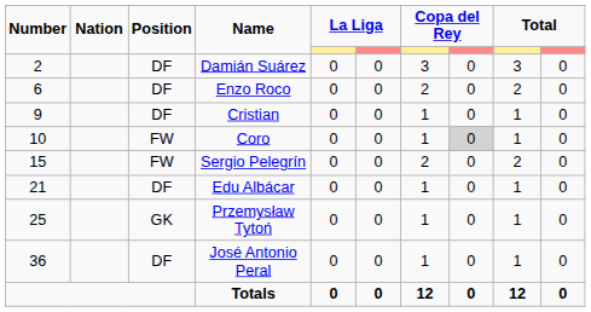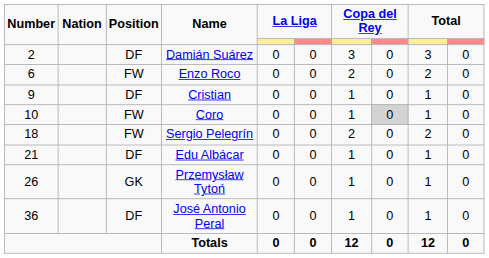 <table class="wikitable" style="font-size: 100%; text-align: center;">
 <tr>
 <td rowspan=2 width="10%" align=center><strong>Number</strong></td>
 <td rowspan=2 width="10%" align=center><strong>Nation</strong></td>
 <td rowspan=2 width="10%" align=center><strong>Position</strong></td>
 <td rowspan=2 width="20%" align=center><strong>Name</strong></td>
 <td colspan=2 align=center><strong><a href='#'>La Liga</a></strong></td>
 <td colspan=2 align=center><strong><a href='#'>Copa del Rey</a></strong></td>
 <td colspan=2 align=center><strong>Total</strong></td>
 </tr>
 <tr>
 <th width=60 style="background: #FFEE99"></th>
 <th width=60 style="background: #FF8888"></th>
 <th width=60 style="background: #FFEE99"></th>
 <th width=60 style="background: #FF8888"></th>
 <th width=60 style="background: #FFEE99"></th>
 <th width=60 style="background: #FF8888"></th>
 </tr>
 <tr>
 <td>2</td>
 <td></td>
 <td>DF</td>
 <td><a href='#'>Damián Suárez</a></td>
 <td>0</td>
 <td>0</td>
 <td>3</td>
 <td>0</td>
 <td>3</td>
 <td>0</td>
 </tr>
 <tr>
 <td>6</td>
 <td></td>
-<td>DF</td>
+<td>FW</td>
 <td><a href='#'>Enzo Roco</a></td>
 <td>0</td>
 <td>0</td>
 <td>2</td>
 <td>0</td>
 <td>2</td>
 <td>0</td>
 </tr>
 <tr>
 <td>9</td>
 <td></td>
 <td>DF</td>
 <td><a href='#'>Cristian</a></td>
 <td>0</td>
 <td>0</td>
 <td>1</td>
 <td>0</td>
 <td>1</td>
 <td>0</td>
 </tr>
 <tr>
 <td>10</td>
 <td></td>
 <td>FW</td>
 <td><a href='#'>Coro</a></td>
 <td>0</td>
 <td>0</td>
 <td>1</td>
 <td style="background: lightgrey;">0</td>
 <td>1</td>
 <td>0</td>
 </tr>
 <tr>
-<td>15</td>
+<td>18</td>
 <td></td>
 <td>FW</td>
 <td><a href='#'>Sergio Pelegrín</a></td>
 <td>0</td>
 <td>0</td>
 <td>2</td>
 <td>0</td>
 <td>2</td>
 <td>0</td>
 </tr>
 <tr>
 <td>21</td>
 <td></td>
 <td>DF</td>
 <td><a href='#'>Edu Albácar</a></td>
 <td>0</td>
 <td>0</td>
 <td>1</td>
 <td>0</td>
 <td>1</td>
 <td>0</td>
 </tr>
 <tr>
-<td>25</td>
+<td>26</td>
 <td></td>
 <td>GK</td>
 <td><a href='#'>Przemysław Tytoń</a></td>
 <td>0</td>
 <td>0</td>
 <td>1</td>
 <td>0</td>
 <td>1</td>
 <td>0</td>
 </tr>
 <tr>
 <td>36</td>
 <td></td>
 <td>DF</td>
 <td><a href='#'>José Antonio Peral</a></td>
 <td>0</td>
 <td>0</td>
 <td>1</td>
 <td>0</td>
 <td>1</td>
 <td>0</td>
 </tr>
 <tr>
 <td colspan=3></td>
 <td><strong>Totals</strong></td>
 <td><strong>0</strong></td>
 <td><strong>0</strong></td>
 <td><strong>12</strong></td>
 <td><strong>0</strong></td>
 <td><strong>12</strong></td>
 <td><strong>0</strong></td>
 </tr>
 </table>
